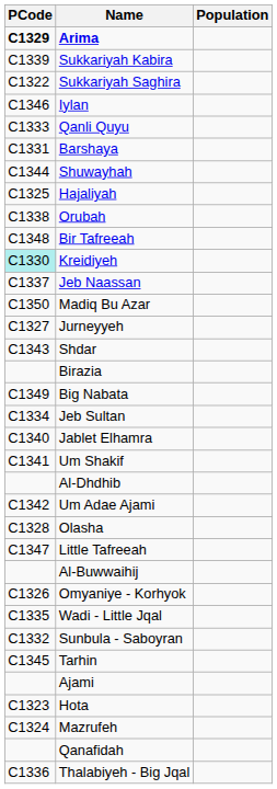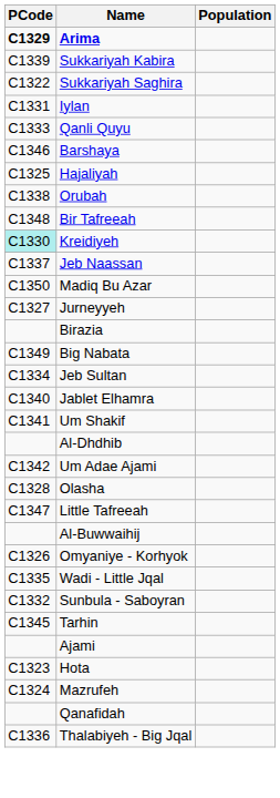 <table class="wikitable sortable">
 <tr>
 <th>PCode</th>
 <th>Name</th>
 <th>Population</th>
 </tr>
 <tr>
 <td><strong>C1329</strong></td>
 <td><strong><a href='#'>Arima</a></strong></td>
 <td align=right><strong></strong></td>
 </tr>
 <tr>
 <td>C1339</td>
 <td><a href='#'>Sukkariyah Kabira</a></td>
 <td align=right></td>
 </tr>
 <tr>
 <td>C1322</td>
 <td><a href='#'>Sukkariyah Saghira</a></td>
 <td align=right></td>
 </tr>
 <tr>
-<td>C1346</td>
+<td>C1331</td>
 <td><a href='#'>Iylan</a></td>
 <td align=right></td>
 </tr>
 <tr>
 <td>C1333</td>
 <td><a href='#'>Qanli Quyu</a></td>
 <td align=right></td>
 </tr>
 <tr>
-<td>C1331</td>
+<td>C1346</td>
 <td><a href='#'>Barshaya</a></td>
-<td align=right></td>
-</tr>
-<tr>
-<td>C1344</td>
-<td><a href='#'>Shuwayhah</a></td>
 <td align=right></td>
 </tr>
 <tr>
 <td>C1325</td>
 <td><a href='#'>Hajaliyah</a></td>
 <td align=right></td>
 </tr>
 <tr>
 <td>C1338</td>
 <td><a href='#'>Orubah</a></td>
 <td align=right></td>
 </tr>
 <tr>
 <td>C1348</td>
 <td><a href='#'>Bir Tafreeah</a></td>
 <td align=right></td>
 </tr>
 <tr>
 <td style="background: paleturquoise;">C1330</td>
 <td><a href='#'>Kreidiyeh</a></td>
 <td align=right></td>
 </tr>
 <tr>
 <td>C1337</td>
 <td><a href='#'>Jeb Naassan</a></td>
 <td align=right></td>
 </tr>
 <tr>
 <td>C1350</td>
 <td>Madiq Bu Azar</td>
 <td align=right></td>
 </tr>
 <tr>
 <td>C1327</td>
 <td>Jurneyyeh</td>
-<td align=right></td>
-</tr>
-<tr>
-<td>C1343</td>
-<td>Shdar</td>
 <td align=right></td>
 </tr>
 <tr>
 <td></td>
 <td>Birazia</td>
 <td align=right></td>
 </tr>
 <tr>
 <td>C1349</td>
 <td>Big Nabata</td>
 <td align=right></td>
 </tr>
 <tr>
 <td>C1334</td>
 <td>Jeb Sultan</td>
 <td align=right></td>
 </tr>
 <tr>
 <td>C1340</td>
 <td>Jablet Elhamra</td>
 <td align=right></td>
 </tr>
 <tr>
 <td>C1341</td>
 <td>Um Shakif</td>
 <td align=right></td>
 </tr>
 <tr>
 <td></td>
 <td>Al-Dhdhib</td>
 <td align=right></td>
 </tr>
 <tr>
 <td>C1342</td>
 <td>Um Adae Ajami</td>
 <td align=right></td>
 </tr>
 <tr>
 <td>C1328</td>
 <td>Olasha</td>
 <td align=right></td>
 </tr>
 <tr>
 <td>C1347</td>
 <td>Little Tafreeah</td>
 <td align=right></td>
 </tr>
 <tr>
 <td></td>
 <td>Al-Buwwaihij</td>
 <td align=right></td>
 </tr>
 <tr>
 <td>C1326</td>
 <td>Omyaniye - Korhyok</td>
 <td align=right></td>
 </tr>
 <tr>
 <td>C1335</td>
 <td>Wadi - Little Jqal</td>
 <td align=right></td>
 </tr>
 <tr>
 <td>C1332</td>
 <td>Sunbula - Saboyran</td>
 <td align=right></td>
 </tr>
 <tr>
 <td>C1345</td>
 <td>Tarhin</td>
 <td align=right></td>
 </tr>
 <tr>
 <td></td>
 <td>Ajami</td>
 <td align=right></td>
 </tr>
 <tr>
 <td>C1323</td>
 <td>Hota</td>
 <td align=right></td>
 </tr>
 <tr>
 <td>C1324</td>
 <td>Mazrufeh</td>
 <td align=right></td>
 </tr>
 <tr>
 <td></td>
 <td>Qanafidah</td>
 <td align=right></td>
 </tr>
 <tr>
 <td>C1336</td>
 <td>Thalabiyeh - Big Jqal</td>
 <td align=right></td>
 </tr>
 </table>
